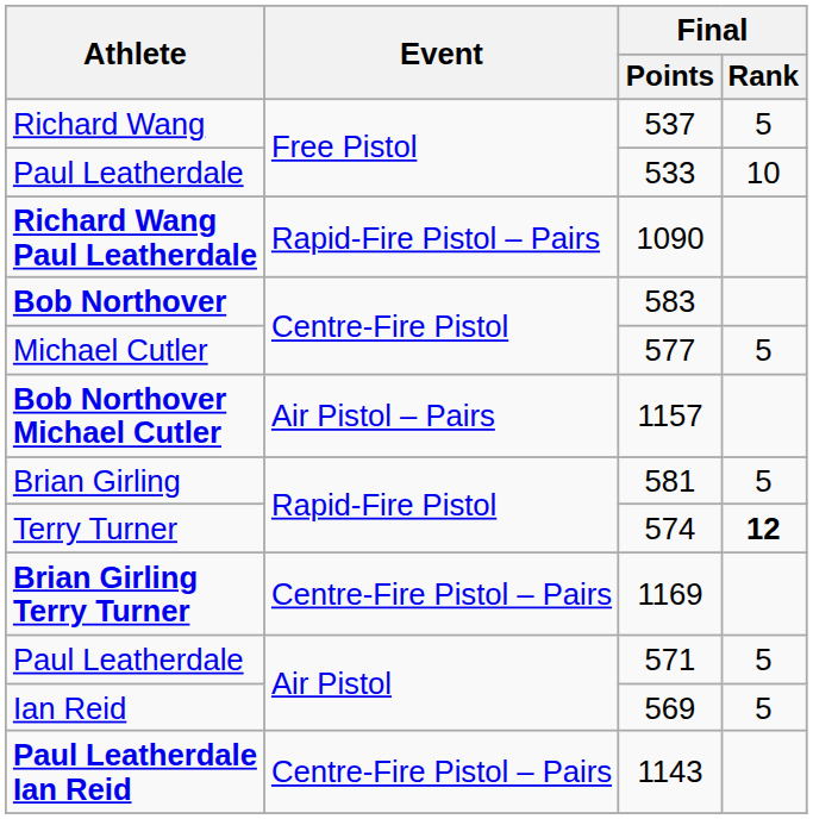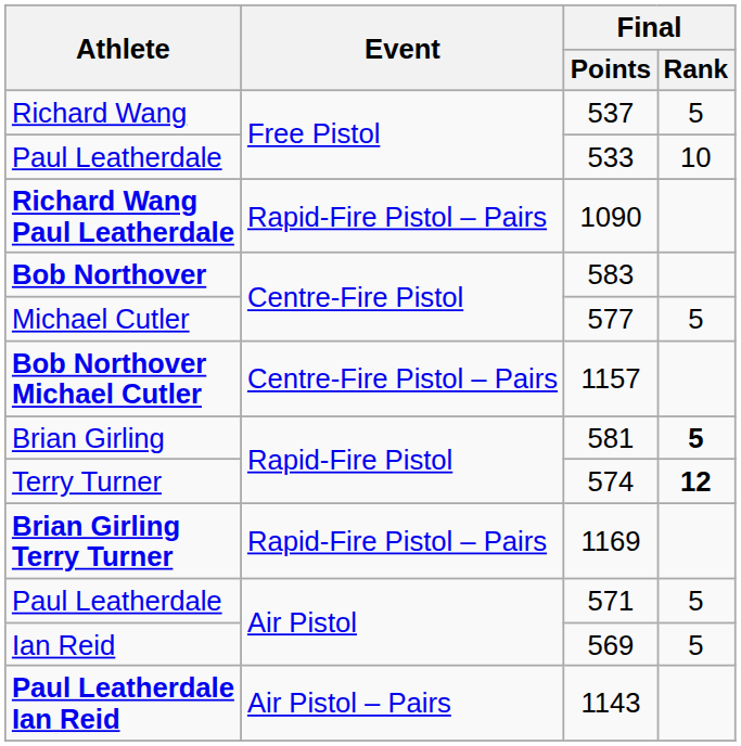 <table class=wikitable style=font-size:90%>
 <tr>
 <th rowspan=2>Athlete</th>
 <th rowspan=2>Event</th>
 <th colspan=2>Final</th>
 </tr>
 <tr style=font-size:95%>
 <th>Points</th>
 <th>Rank</th>
 </tr>
 <tr align=center>
 <td align=left><a href='#'>Richard Wang</a></td>
 <td align=left rowspan=2><a href='#'>Free Pistol</a></td>
 <td>537</td>
 <td>5</td>
 </tr>
 <tr align=center>
 <td align=left><a href='#'>Paul Leatherdale</a></td>
 <td>533</td>
 <td>10</td>
 </tr>
 <tr align=center>
 <td align=left><strong><a href='#'>Richard Wang</a></strong><br><strong><a href='#'>Paul Leatherdale</a></strong></td>
 <td align=left><a href='#'>Rapid-Fire Pistol – Pairs</a></td>
 <td>1090</td>
 <td></td>
 </tr>
 <tr align=center>
 <td align=left><strong><a href='#'>Bob Northover</a></strong></td>
 <td align=left rowspan=2><a href='#'>Centre-Fire Pistol</a></td>
 <td>583</td>
 <td></td>
 </tr>
 <tr align=center>
 <td align=left><a href='#'>Michael Cutler</a></td>
 <td>577</td>
 <td>5</td>
 </tr>
 <tr align=center>
 <td align=left><strong><a href='#'>Bob Northover</a></strong><br><strong><a href='#'>Michael Cutler</a></strong></td>
-<td align=left><a href='#'>Air Pistol – Pairs</a></td>
+<td align=left><a href='#'>Centre-Fire Pistol – Pairs</a></td>
 <td>1157</td>
 <td></td>
 </tr>
 <tr align=center>
 <td align=left><a href='#'>Brian Girling</a></td>
 <td align=left rowspan=2><a href='#'>Rapid-Fire Pistol</a></td>
 <td>581</td>
-<td>5</td>
+<td><strong>5</strong></td>
 </tr>
 <tr align=center>
 <td align=left><a href='#'>Terry Turner</a></td>
 <td>574</td>
 <td><strong>12</strong></td>
 </tr>
 <tr align=center>
 <td align=left><strong><a href='#'>Brian Girling</a></strong><br><strong><a href='#'>Terry Turner</a></strong></td>
-<td align=left><a href='#'>Centre-Fire Pistol – Pairs</a></td>
+<td align=left><a href='#'>Rapid-Fire Pistol – Pairs</a></td>
 <td>1169</td>
 <td></td>
 </tr>
 <tr align=center>
 <td align=left><a href='#'>Paul Leatherdale</a></td>
 <td align=left rowspan=2><a href='#'>Air Pistol</a></td>
 <td>571</td>
 <td>5</td>
 </tr>
 <tr align=center>
 <td align=left><a href='#'>Ian Reid</a></td>
 <td>569</td>
 <td>5</td>
 </tr>
 <tr align=center>
 <td align=left><strong><a href='#'>Paul Leatherdale</a></strong><br><strong><a href='#'>Ian Reid</a></strong></td>
-<td align=left><a href='#'>Centre-Fire Pistol – Pairs</a></td>
+<td align=left><a href='#'>Air Pistol – Pairs</a></td>
 <td>1143</td>
 <td></td>
 </tr>
 </table>
